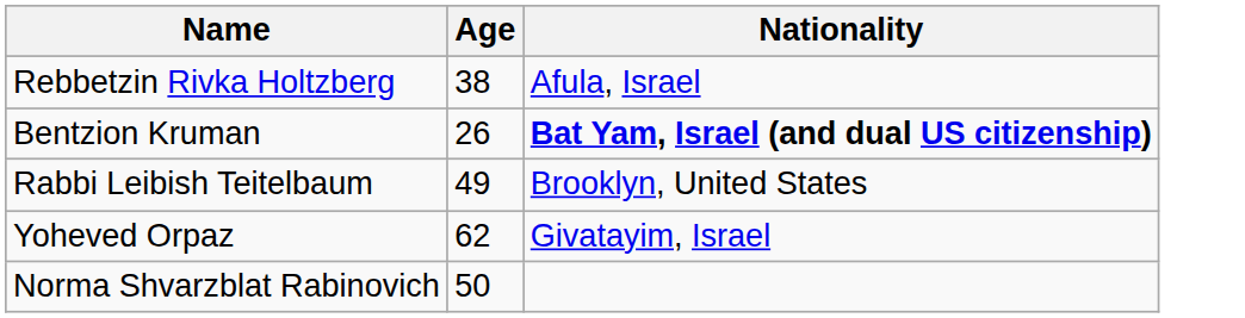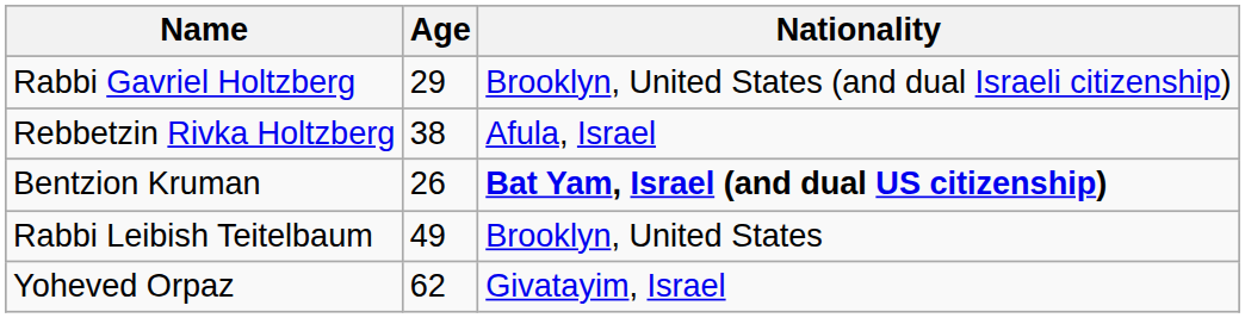 <table class="wikitable">
 <tr>
 <th>Name</th>
 <th>Age</th>
 <th>Nationality</th>
+</tr>
+<tr>
+<td>Rabbi <a href='#'>Gavriel Holtzberg</a></td>
+<td>29</td>
+<td> <a href='#'>Brooklyn</a>, United States (and dual  <a href='#'>Israeli citizenship</a>)</td>
 </tr>
 <tr>
 <td>Rebbetzin <a href='#'>Rivka Holtzberg</a></td>
 <td>38</td>
 <td> <a href='#'>Afula</a>, <a href='#'>Israel</a></td>
 </tr>
 <tr>
 <td>Bentzion Kruman </td>
 <td>26</td>
 <td><strong> <a href='#'>Bat Yam</a>, <a href='#'>Israel</a> (and dual  <a href='#'>US citizenship</a>)</strong></td>
 </tr>
 <tr>
 <td>Rabbi Leibish Teitelbaum</td>
 <td>49</td>
 <td> <a href='#'>Brooklyn</a>, United States</td>
 </tr>
 <tr>
 <td>Yoheved Orpaz </td>
 <td>62</td>
 <td> <a href='#'>Givatayim</a>, <a href='#'>Israel</a></td>
 </tr>
-<tr>
-<td>Norma Shvarzblat Rabinovich </td>
-<td>50</td>
-<td></td>
-</tr>
 </table>
